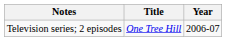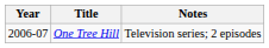 <table class="wikitable">
 <tr>
+<th>Year</th>
+<th>Title</th>
 <th>Notes</th>
-<th>Title</th>
-<th>Year</th>
 </tr>
 <tr>
+<td>2006-07</td>
+<td><em><a href='#'>One Tree Hill</a></em></td>
 <td>Television series; 2 episodes</td>
-<td><em><a href='#'>One Tree Hill</a></em></td>
-<td>2006-07</td>
 </tr>
 </table>
